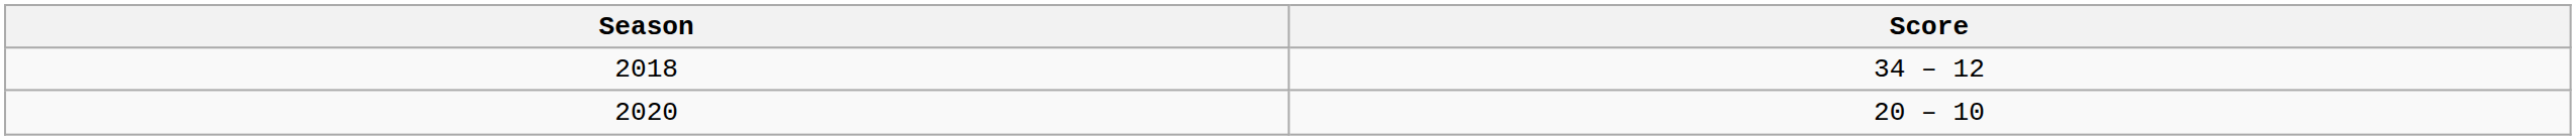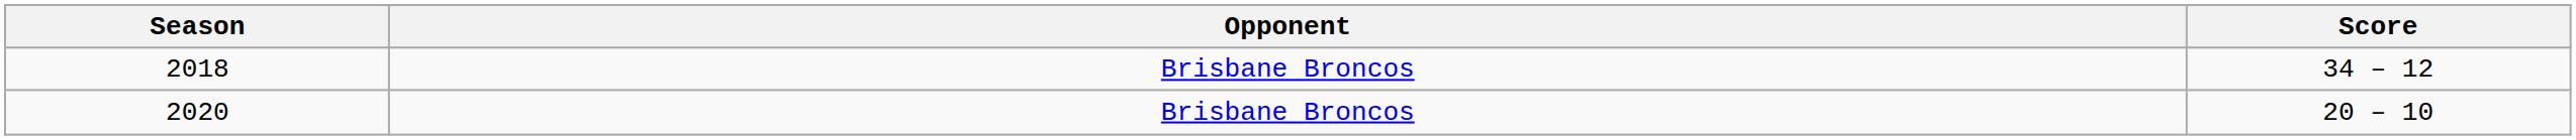 <table class="wikitable" width="100%" style="text-align: center;">
 <tr>
 <th width="15%">Season</th>
+<th width="70%">Opponent</th>
 <th width="15%">Score</th>
 </tr>
 <tr>
 <td>2018</td>
+<td><a href='#'>Brisbane Broncos</a></td>
 <td>34 – 12</td>
 </tr>
 <tr>
 <td>2020</td>
+<td><a href='#'>Brisbane Broncos</a></td>
 <td>20 – 10</td>
 </tr>
 </table>
